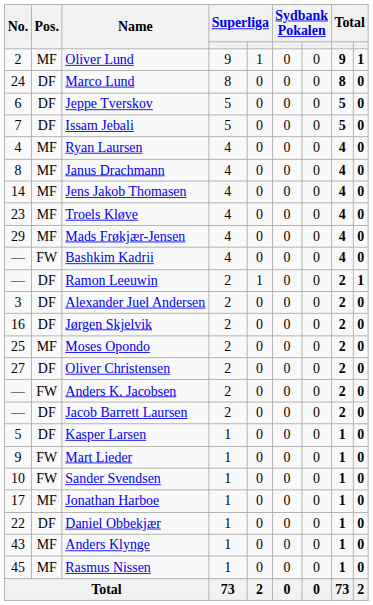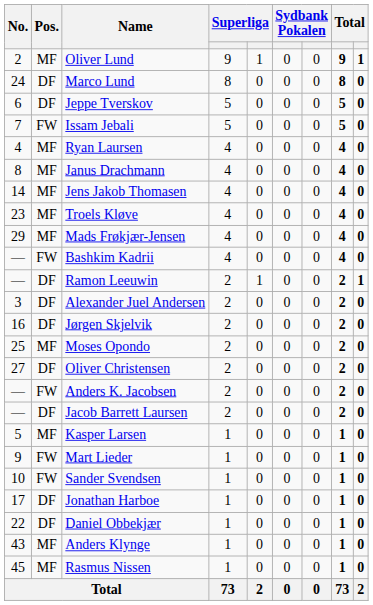 <table class="wikitable sortable" style="text-align: center;">
 <tr>
 <th rowspan="2">No.</th>
 <th rowspan="2">Pos.</th>
 <th rowspan="2">Name</th>
 <th colspan="2"><a href='#'>Superliga</a></th>
 <th colspan="2"><a href='#'>Sydbank<br>Pokalen</a></th>
 <th colspan="2"><strong>Total</strong></th>
 </tr>
 <tr>
 <th></th>
 <th></th>
 <th></th>
 <th></th>
 <th></th>
 <th></th>
 </tr>
 <tr>
 <td>2</td>
 <td>MF</td>
 <td align=left> <a href='#'>Oliver Lund</a></td>
 <td>9</td>
 <td>1</td>
 <td>0</td>
 <td>0</td>
 <td><strong>9</strong></td>
 <td><strong>1</strong></td>
 </tr>
 <tr>
 <td>24</td>
 <td>DF</td>
 <td align=left> <a href='#'>Marco Lund</a></td>
 <td>8</td>
 <td>0</td>
 <td>0</td>
 <td>0</td>
 <td><strong>8</strong></td>
 <td><strong>0</strong></td>
 </tr>
 <tr>
 <td>6</td>
 <td>DF</td>
 <td align=left> <a href='#'>Jeppe Tverskov</a></td>
 <td>5</td>
 <td>0</td>
 <td>0</td>
 <td>0</td>
 <td><strong>5</strong></td>
 <td><strong>0</strong></td>
 </tr>
 <tr>
 <td>7</td>
-<td>DF</td>
+<td>FW</td>
 <td align=left> <a href='#'>Issam Jebali</a></td>
 <td>5</td>
 <td>0</td>
 <td>0</td>
 <td>0</td>
 <td><strong>5</strong></td>
 <td><strong>0</strong></td>
 </tr>
 <tr>
 <td>4</td>
 <td>MF</td>
 <td align=left> <a href='#'>Ryan Laursen</a></td>
 <td>4</td>
 <td>0</td>
 <td>0</td>
 <td>0</td>
 <td><strong>4</strong></td>
 <td><strong>0</strong></td>
 </tr>
 <tr>
 <td>8</td>
 <td>MF</td>
 <td align=left> <a href='#'>Janus Drachmann</a></td>
 <td>4</td>
 <td>0</td>
 <td>0</td>
 <td>0</td>
 <td><strong>4</strong></td>
 <td><strong>0</strong></td>
 </tr>
 <tr>
 <td>14</td>
 <td>MF</td>
 <td align=left> <a href='#'>Jens Jakob Thomasen</a></td>
 <td>4</td>
 <td>0</td>
 <td>0</td>
 <td>0</td>
 <td><strong>4</strong></td>
 <td><strong>0</strong></td>
 </tr>
 <tr>
 <td>23</td>
 <td>MF</td>
 <td align=left> <a href='#'>Troels Kløve</a></td>
 <td>4</td>
 <td>0</td>
 <td>0</td>
 <td>0</td>
 <td><strong>4</strong></td>
 <td><strong>0</strong></td>
 </tr>
 <tr>
 <td>29</td>
 <td>MF</td>
 <td align=left> <a href='#'>Mads Frøkjær-Jensen</a></td>
 <td>4</td>
 <td>0</td>
 <td>0</td>
 <td>0</td>
 <td><strong>4</strong></td>
 <td><strong>0</strong></td>
 </tr>
 <tr>
 <td>—</td>
 <td>FW</td>
 <td align=left> <a href='#'>Bashkim Kadrii</a></td>
 <td>4</td>
 <td>0</td>
 <td>0</td>
 <td>0</td>
 <td><strong>4</strong></td>
 <td><strong>0</strong></td>
 </tr>
 <tr>
 <td>—</td>
 <td>DF</td>
 <td align=left> <a href='#'>Ramon Leeuwin</a></td>
 <td>2</td>
 <td>1</td>
 <td>0</td>
 <td>0</td>
 <td><strong>2</strong></td>
 <td><strong>1</strong></td>
 </tr>
 <tr>
 <td>3</td>
 <td>DF</td>
 <td align=left> <a href='#'>Alexander Juel Andersen</a></td>
 <td>2</td>
 <td>0</td>
 <td>0</td>
 <td>0</td>
 <td><strong>2</strong></td>
 <td><strong>0</strong></td>
 </tr>
 <tr>
 <td>16</td>
 <td>DF</td>
 <td align=left> <a href='#'>Jørgen Skjelvik</a></td>
 <td>2</td>
 <td>0</td>
 <td>0</td>
 <td>0</td>
 <td><strong>2</strong></td>
 <td><strong>0</strong></td>
 </tr>
 <tr>
 <td>25</td>
 <td>MF</td>
 <td align=left> <a href='#'>Moses Opondo</a></td>
 <td>2</td>
 <td>0</td>
 <td>0</td>
 <td>0</td>
 <td><strong>2</strong></td>
 <td><strong>0</strong></td>
 </tr>
 <tr>
 <td>27</td>
 <td>DF</td>
 <td align=left> <a href='#'>Oliver Christensen</a></td>
 <td>2</td>
 <td>0</td>
 <td>0</td>
 <td>0</td>
 <td><strong>2</strong></td>
 <td><strong>0</strong></td>
 </tr>
 <tr>
 <td>—</td>
 <td>FW</td>
 <td align=left> <a href='#'>Anders K. Jacobsen</a></td>
 <td>2</td>
 <td>0</td>
 <td>0</td>
 <td>0</td>
 <td><strong>2</strong></td>
 <td><strong>0</strong></td>
 </tr>
 <tr>
 <td>—</td>
 <td>DF</td>
 <td align=left> <a href='#'>Jacob Barrett Laursen</a></td>
 <td>2</td>
 <td>0</td>
 <td>0</td>
 <td>0</td>
 <td><strong>2</strong></td>
 <td><strong>0</strong></td>
 </tr>
 <tr>
 <td>5</td>
-<td>DF</td>
+<td>MF</td>
 <td align=left> <a href='#'>Kasper Larsen</a></td>
 <td>1</td>
 <td>0</td>
 <td>0</td>
 <td>0</td>
 <td><strong>1</strong></td>
 <td><strong>0</strong></td>
 </tr>
 <tr>
 <td>9</td>
 <td>FW</td>
 <td align=left> <a href='#'>Mart Lieder</a></td>
 <td>1</td>
 <td>0</td>
 <td>0</td>
 <td>0</td>
 <td><strong>1</strong></td>
 <td><strong>0</strong></td>
 </tr>
 <tr>
 <td>10</td>
 <td>FW</td>
 <td align=left> <a href='#'>Sander Svendsen</a></td>
 <td>1</td>
 <td>0</td>
 <td>0</td>
 <td>0</td>
 <td><strong>1</strong></td>
 <td><strong>0</strong></td>
 </tr>
 <tr>
 <td>17</td>
-<td>MF</td>
+<td>DF</td>
 <td align=left> <a href='#'>Jonathan Harboe</a></td>
 <td>1</td>
 <td>0</td>
 <td>0</td>
 <td>0</td>
 <td><strong>1</strong></td>
 <td><strong>0</strong></td>
 </tr>
 <tr>
 <td>22</td>
 <td>DF</td>
 <td align=left> <a href='#'>Daniel Obbekjær</a></td>
 <td>1</td>
 <td>0</td>
 <td>0</td>
 <td>0</td>
 <td><strong>1</strong></td>
 <td><strong>0</strong></td>
 </tr>
 <tr>
 <td>43</td>
 <td>MF</td>
 <td align=left> <a href='#'>Anders Klynge</a></td>
 <td>1</td>
 <td>0</td>
 <td>0</td>
 <td>0</td>
 <td><strong>1</strong></td>
 <td><strong>0</strong></td>
 </tr>
 <tr>
 <td>45</td>
 <td>MF</td>
 <td align=left> <a href='#'>Rasmus Nissen</a></td>
 <td>1</td>
 <td>0</td>
 <td>0</td>
 <td>0</td>
 <td><strong>1</strong></td>
 <td><strong>0</strong></td>
 </tr>
 <tr>
 <th colspan=3>Total</th>
 <th>73</th>
 <th>2</th>
 <th>0</th>
 <th>0</th>
 <th>73</th>
 <th>2</th>
 </tr>
 </table>
